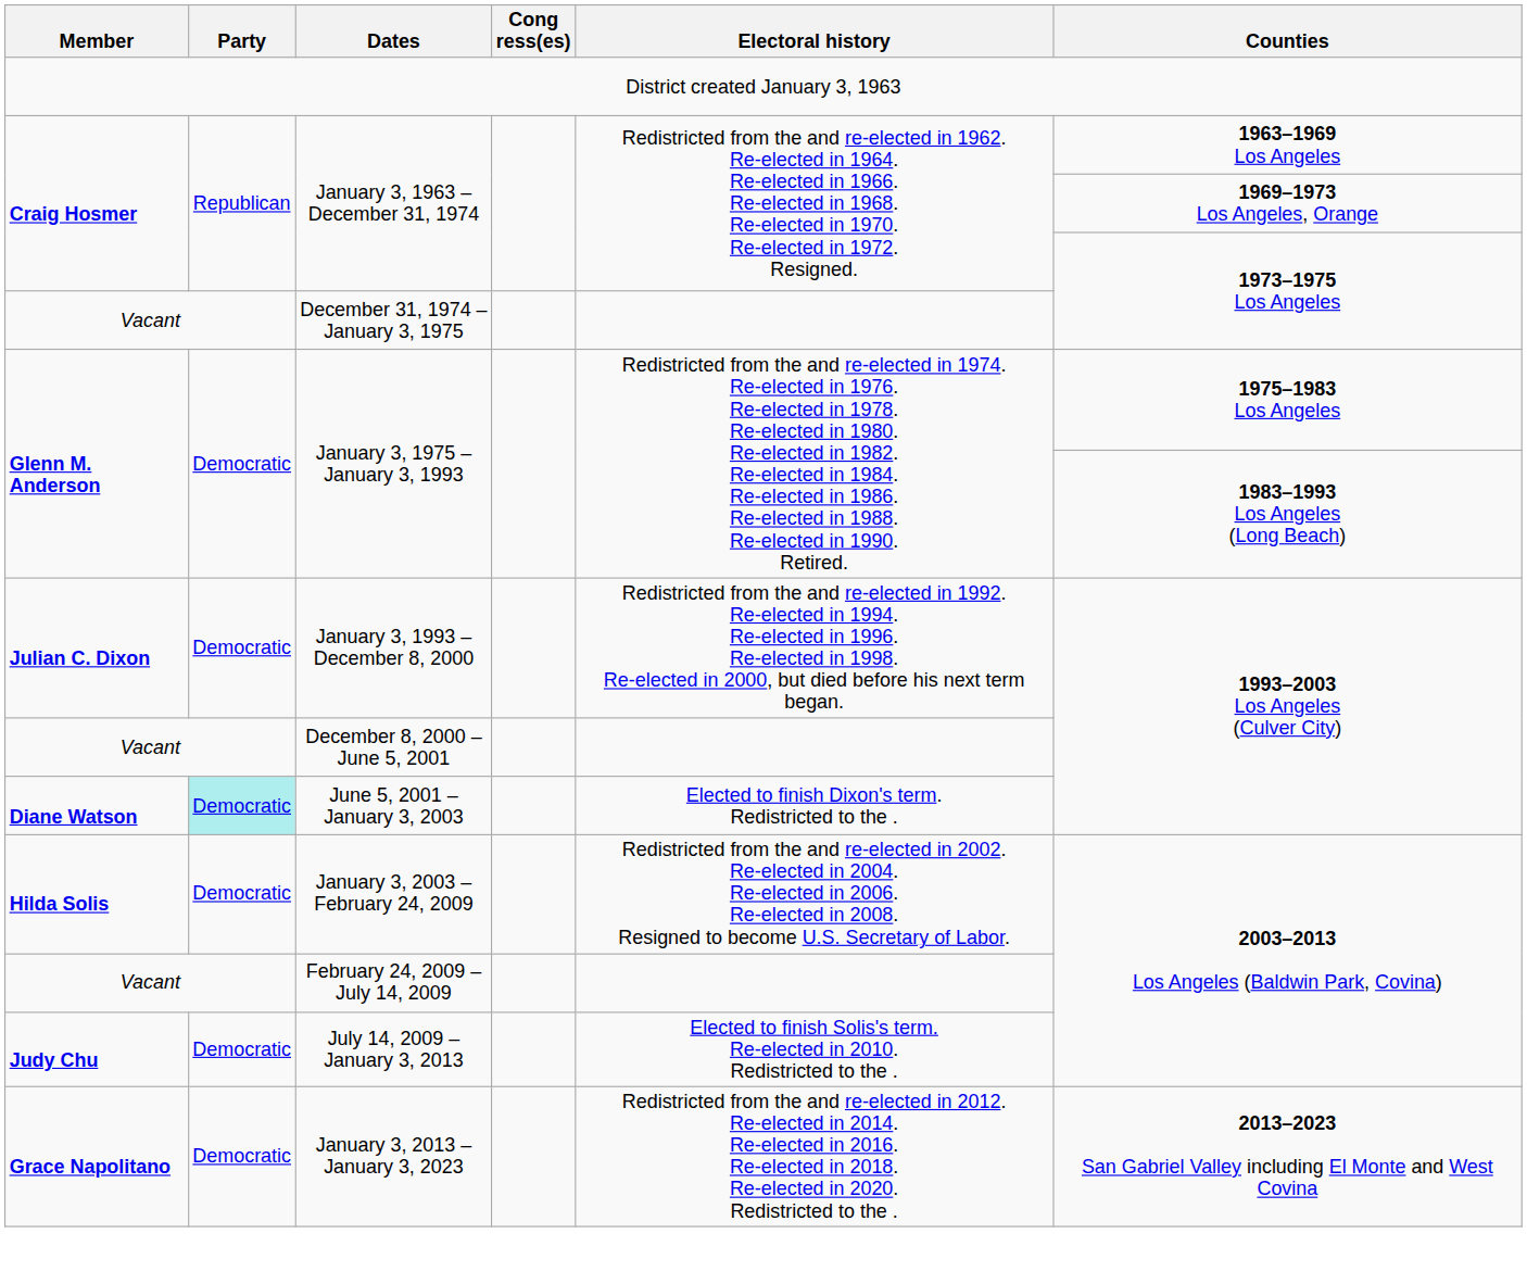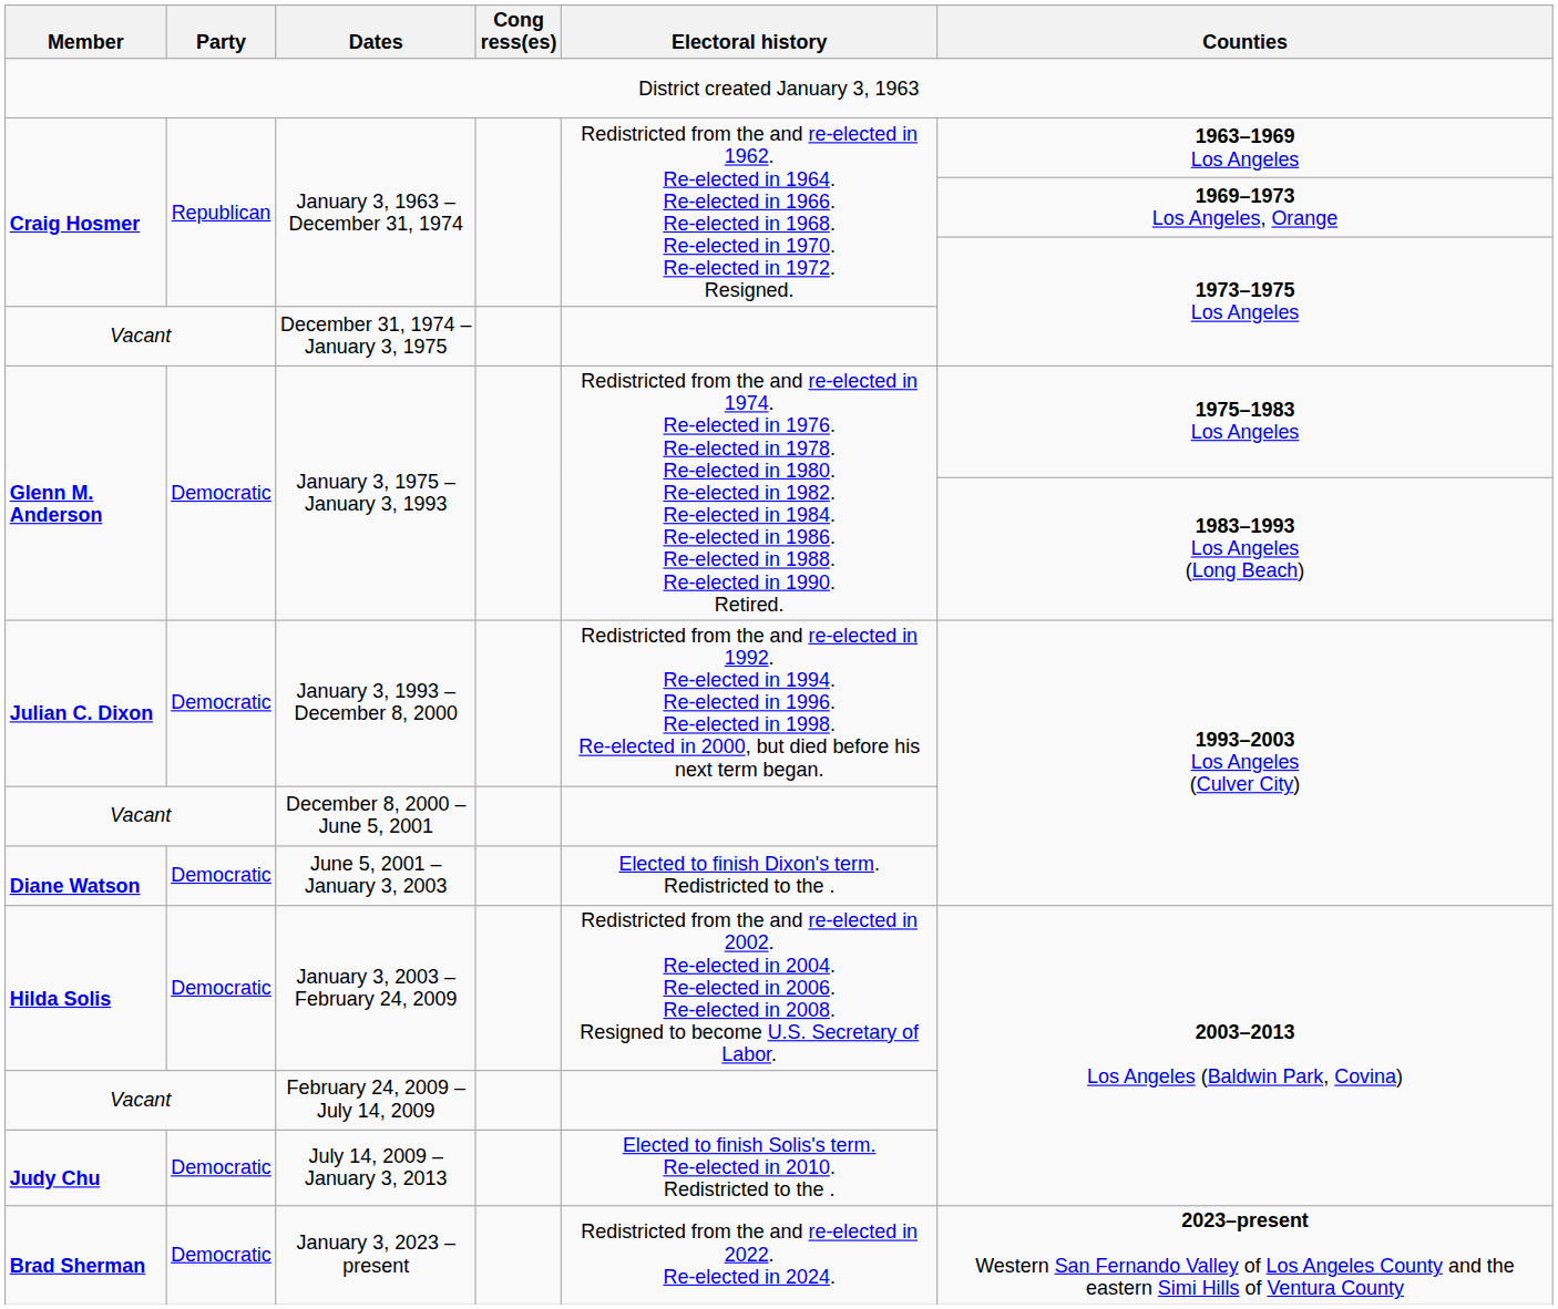 <table class=wikitable style="text-align:center">
 <tr valign=bottom>
 <th>Member</th>
 <th>Party</th>
 <th>Dates</th>
 <th>Cong<br>ress(es)</th>
 <th>Electoral history</th>
 <th>Counties</th>
 </tr>
 <tr style="height:3em">
 <td colspan=6>District created January 3, 1963</td>
 </tr>
 <tr style="height:3em">
 <td rowspan=3 align=left><br><strong><a href='#'>Craig Hosmer</a></strong><br></td>
 <td rowspan=3 ><a href='#'>Republican</a></td>
 <td rowspan=3 nowrap>January 3, 1963 –<br>December 31, 1974</td>
 <td rowspan=3></td>
 <td rowspan=3>Redistricted from the  and <a href='#'>re-elected in 1962</a>.<br><a href='#'>Re-elected in 1964</a>.<br><a href='#'>Re-elected in 1966</a>.<br><a href='#'>Re-elected in 1968</a>.<br><a href='#'>Re-elected in 1970</a>.<br><a href='#'>Re-elected in 1972</a>.<br>Resigned.</td>
 <td><strong>1963–1969</strong><br><a href='#'>Los Angeles</a></td>
 </tr>
 <tr style="height:3em">
 <td><strong>1969–1973</strong><br><a href='#'>Los Angeles</a>, <a href='#'>Orange</a></td>
 </tr>
 <tr style="height:3em">
 <td rowspan=2><strong>1973–1975</strong><br><a href='#'>Los Angeles</a></td>
 </tr>
 <tr style="height:3em">
 <td colspan=2><em>Vacant</em></td>
 <td nowrap>December 31, 1974 –<br>January 3, 1975</td>
 <td></td>
 </tr>
 <tr style="height:3em">
 <td rowspan=2 align=left><br><strong><a href='#'>Glenn M. Anderson</a></strong><br></td>
 <td rowspan=2 ><a href='#'>Democratic</a></td>
 <td rowspan=2 nowrap>January 3, 1975 –<br>January 3, 1993</td>
 <td rowspan=2></td>
 <td rowspan=2>Redistricted from the  and <a href='#'>re-elected in 1974</a>.<br><a href='#'>Re-elected in 1976</a>.<br><a href='#'>Re-elected in 1978</a>.<br><a href='#'>Re-elected in 1980</a>.<br><a href='#'>Re-elected in 1982</a>.<br><a href='#'>Re-elected in 1984</a>.<br><a href='#'>Re-elected in 1986</a>.<br><a href='#'>Re-elected in 1988</a>.<br><a href='#'>Re-elected in 1990</a>.<br>Retired.</td>
 <td><strong>1975–1983</strong><br><a href='#'>Los Angeles</a></td>
 </tr>
 <tr style="height:3em">
 <td><strong>1983–1993</strong><br><a href='#'>Los Angeles</a><br>(<a href='#'>Long Beach</a>)</td>
 </tr>
 <tr style="height:3em">
 <td align=left><br><strong><a href='#'>Julian C. Dixon</a></strong><br></td>
 <td><a href='#'>Democratic</a></td>
 <td nowrap>January 3, 1993 –<br>December 8, 2000</td>
 <td></td>
 <td>Redistricted from the  and <a href='#'>re-elected in 1992</a>.<br><a href='#'>Re-elected in 1994</a>.<br><a href='#'>Re-elected in 1996</a>.<br><a href='#'>Re-elected in 1998</a>.<br><a href='#'>Re-elected in 2000</a>, but died before his next term began.</td>
 <td rowspan=3><strong>1993–2003</strong><br><a href='#'>Los Angeles</a><br>(<a href='#'>Culver City</a>)</td>
 </tr>
 <tr style="height:3em">
 <td colspan=2><em>Vacant</em></td>
 <td nowrap>December 8, 2000 –<br>June 5, 2001</td>
 <td></td>
 </tr>
 <tr style="height:3em">
 <td align=left><br><strong><a href='#'>Diane Watson</a></strong><br></td>
-<td style="background: paleturquoise;"><a href='#'>Democratic</a></td>
+<td><a href='#'>Democratic</a></td>
 <td nowrap>June 5, 2001 –<br>January 3, 2003</td>
 <td></td>
 <td><a href='#'>Elected to finish Dixon's term</a>.<br>Redistricted to the .</td>
 </tr>
 <tr style="height:3em">
 <td align=left><br><strong><a href='#'>Hilda Solis</a></strong><br></td>
 <td><a href='#'>Democratic</a></td>
 <td nowrap>January 3, 2003 –<br>February 24, 2009</td>
 <td></td>
 <td>Redistricted from the  and <a href='#'>re-elected in 2002</a>.<br><a href='#'>Re-elected in 2004</a>.<br><a href='#'>Re-elected in 2006</a>.<br><a href='#'>Re-elected in 2008</a>.<br>Resigned to become <a href='#'>U.S. Secretary of Labor</a>.</td>
 <td rowspan=3><strong>2003–2013</strong><br><br><a href='#'>Los Angeles</a> (<a href='#'>Baldwin Park</a>, <a href='#'>Covina</a>)</td>
 </tr>
 <tr style="height:3em">
 <td colspan=2><em>Vacant</em></td>
 <td nowrap>February 24, 2009 –<br>July 14, 2009</td>
 <td></td>
 </tr>
 <tr style="height:3em">
 <td align=left><br><strong><a href='#'>Judy Chu</a></strong><br></td>
 <td><a href='#'>Democratic</a></td>
 <td nowrap>July 14, 2009 –<br>January 3, 2013</td>
 <td></td>
 <td><a href='#'>Elected to finish Solis's term.</a><br><a href='#'>Re-elected in 2010</a>.<br>Redistricted to the .</td>
 </tr>
 <tr style="height:3em">
-<td align=left><br><strong><a href='#'>Grace Napolitano</a></strong><br></td>
+<td align=left><br><strong><a href='#'>Brad Sherman</a></strong><br></td>
 <td><a href='#'>Democratic</a></td>
-<td nowrap>January 3, 2013 –<br>January 3, 2023</td>
+<td nowrap>January 3, 2023 –<br>present</td>
 <td></td>
-<td>Redistricted from the  and <a href='#'>re-elected in 2012</a>.<br><a href='#'>Re-elected in 2014</a>.<br><a href='#'>Re-elected in 2016</a>.<br><a href='#'>Re-elected in 2018</a>.<br><a href='#'>Re-elected in 2020</a>.<br>Redistricted to the .</td>
-<td><strong>2013–2023</strong><br><br><a href='#'>San Gabriel Valley</a> including <a href='#'>El Monte</a> and <a href='#'>West Covina</a></td>
+<td>Redistricted from the  and <a href='#'>re-elected in 2022</a>.<br><a href='#'>Re-elected in 2024</a>.</td>
+<td><strong>2023–present</strong><br><br>Western <a href='#'>San Fernando Valley</a> of <a href='#'>Los Angeles County</a> and the eastern <a href='#'>Simi Hills</a> of <a href='#'>Ventura County</a></td>
 </tr>
 </table>
